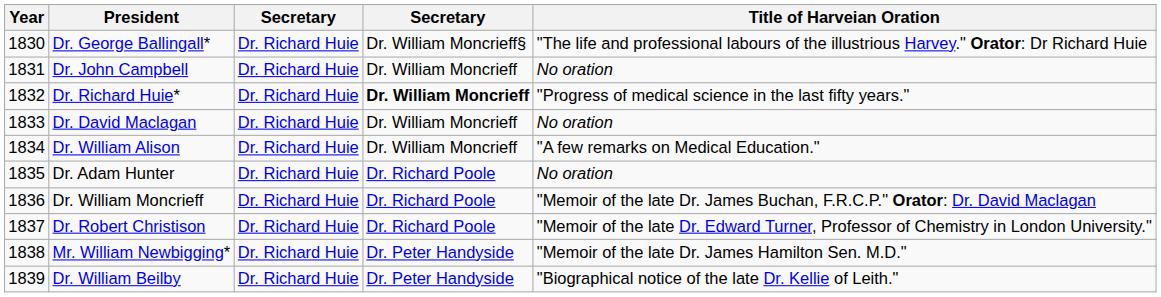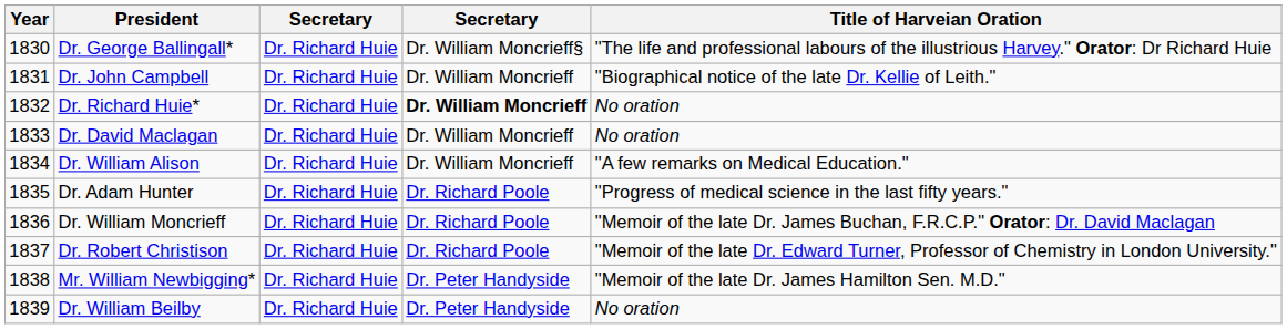 <table class="wikitable">
 <tr>
 <th>Year</th>
 <th>President</th>
 <th>Secretary</th>
 <th>Secretary</th>
 <th>Title of Harveian Oration</th>
 </tr>
 <tr>
 <td>1830</td>
 <td><a href='#'>Dr. George Ballingall</a>*</td>
 <td><a href='#'>Dr. Richard Huie</a></td>
 <td>Dr. William Moncrieff§</td>
 <td>"The life and professional labours of the illustrious <a href='#'>Harvey</a>." <strong>Orator</strong>: Dr Richard Huie</td>
 </tr>
 <tr>
 <td>1831</td>
 <td><a href='#'>Dr. John Campbell</a></td>
 <td><a href='#'>Dr. Richard Huie</a></td>
 <td>Dr. William Moncrieff</td>
-<td><em>No oration</em></td>
+<td>"Biographical notice of the late <a href='#'>Dr. Kellie</a> of Leith."</td>
 </tr>
 <tr>
 <td>1832</td>
 <td><a href='#'>Dr. Richard Huie</a>*</td>
 <td><a href='#'>Dr. Richard Huie</a></td>
 <td><strong>Dr. William Moncrieff</strong></td>
-<td>"Progress of medical science in the last fifty years."</td>
+<td><em>No oration</em></td>
 </tr>
 <tr>
 <td>1833</td>
 <td><a href='#'>Dr. David Maclagan</a></td>
 <td><a href='#'>Dr. Richard Huie</a></td>
 <td>Dr. William Moncrieff</td>
 <td><em>No oration</em></td>
 </tr>
 <tr>
 <td>1834</td>
 <td><a href='#'>Dr. William Alison</a></td>
 <td><a href='#'>Dr. Richard Huie</a></td>
 <td>Dr. William Moncrieff</td>
 <td>"A few remarks on Medical Education."</td>
 </tr>
 <tr>
 <td>1835</td>
 <td>Dr. Adam Hunter</td>
 <td><a href='#'>Dr. Richard Huie</a></td>
 <td><a href='#'>Dr. Richard Poole</a></td>
-<td><em>No oration</em></td>
+<td>"Progress of medical science in the last fifty years."</td>
 </tr>
 <tr>
 <td>1836</td>
 <td>Dr. William Moncrieff</td>
 <td><a href='#'>Dr. Richard Huie</a></td>
 <td><a href='#'>Dr. Richard Poole</a></td>
 <td>"Memoir of the late Dr. James Buchan, F.R.C.P." <strong>Orator</strong>: <a href='#'>Dr. David Maclagan</a></td>
 </tr>
 <tr>
 <td>1837</td>
 <td><a href='#'>Dr. Robert Christison</a></td>
 <td><a href='#'>Dr. Richard Huie</a></td>
 <td><a href='#'>Dr. Richard Poole</a></td>
 <td>"Memoir of the late <a href='#'>Dr. Edward Turner</a>, Professor of Chemistry in London University."</td>
 </tr>
 <tr>
 <td>1838</td>
 <td><a href='#'>Mr. William Newbigging</a>*</td>
 <td><a href='#'>Dr. Richard Huie</a></td>
 <td><a href='#'>Dr. Peter Handyside</a></td>
 <td>"Memoir of the late Dr. James Hamilton Sen. M.D."</td>
 </tr>
 <tr>
 <td>1839</td>
 <td><a href='#'>Dr. William Beilby</a></td>
 <td><a href='#'>Dr. Richard Huie</a></td>
 <td><a href='#'>Dr. Peter Handyside</a></td>
-<td>"Biographical notice of the late <a href='#'>Dr. Kellie</a> of Leith."</td>
+<td><em>No oration</em></td>
 </tr>
 </table>
